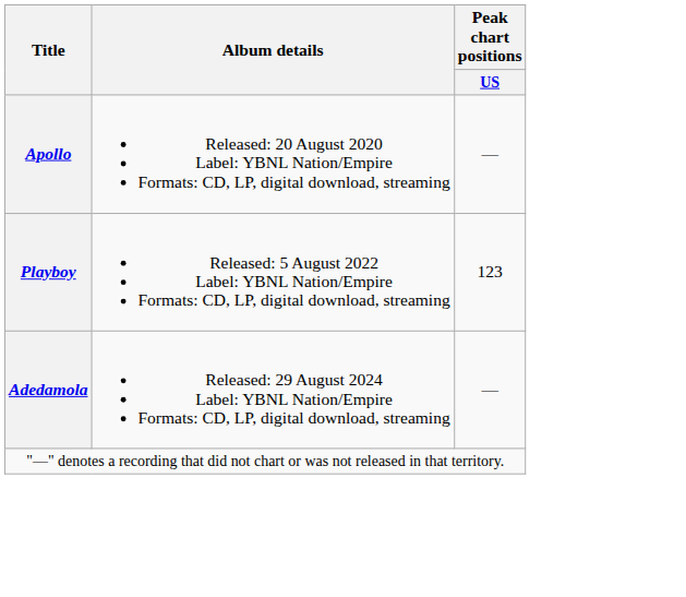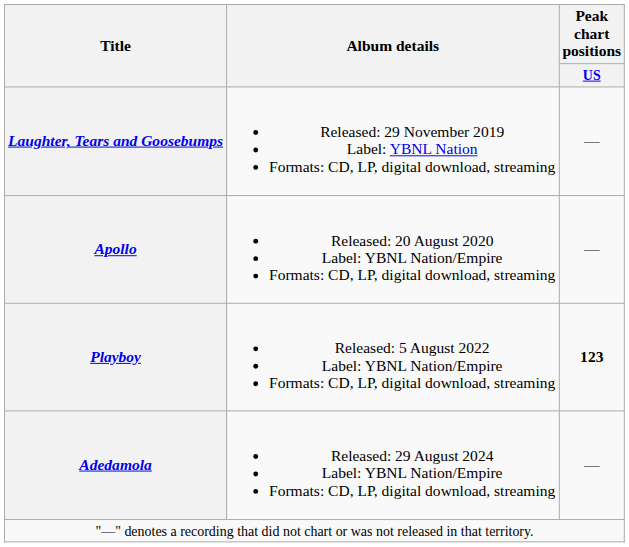 <table class="wikitable plainrowheaders" style="text-align:center;">
 <tr>
 <th rowspan="2">Title</th>
 <th rowspan="2">Album details</th>
 <th colspan="1">Peak chart positions</th>
 </tr>
 <tr>
 <th style="width:3em; font-size:90%"><a href='#'>US</a><br></th>
 </tr>
 <tr>
+<th scope="row"><em><a href='#'>Laughter, Tears and Goosebumps</a></em></th>
+<td><br><ul><li>Released: 29 November 2019</li><li>Label: <a href='#'>YBNL Nation</a></li><li>Formats: CD, LP, digital download, streaming</li></ul></td>
+<td>—</td>
+</tr>
+<tr>
 <th scope="row"><em><a href='#'>Apollo</a></em></th>
 <td><br><ul><li>Released: 20 August 2020</li><li>Label: YBNL Nation/Empire</li><li>Formats: CD, LP, digital download, streaming</li></ul></td>
 <td>—</td>
 </tr>
 <tr>
 <th scope="row"><em><a href='#'>Playboy</a></em></th>
 <td><br><ul><li>Released: 5 August 2022</li><li>Label: YBNL Nation/Empire</li><li>Formats: CD, LP, digital download, streaming</li></ul></td>
-<td>123</td>
+<td><strong>123</strong></td>
 </tr>
 <tr>
 <th scope="row"><em><a href='#'>Adedamola</a></em></th>
 <td><br><ul><li>Released: 29 August 2024</li><li>Label: YBNL Nation/Empire</li><li>Formats: CD, LP, digital download, streaming</li></ul></td>
 <td>—</td>
 </tr>
 <tr>
 <td colspan="3" style="font-size:90%">"—" denotes a recording that did not chart or was not released in that territory.</td>
 </tr>
 </table>
